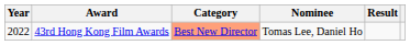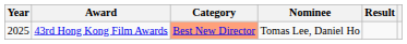 <table class="wikitable plainrowheaders">
 <tr>
 <th>Year</th>
 <th>Award</th>
 <th>Category</th>
 <th>Nominee</th>
 <th>Result</th>
 <th></th>
 </tr>
 <tr>
-<td>2022</td>
+<td>2025</td>
 <td><a href='#'>43rd Hong Kong Film Awards</a></td>
 <td style="background: lightsalmon;"><a href='#'>Best New Director</a></td>
 <td>Tomas Lee, Daniel Ho</td>
 <td></td>
 <td></td>
 </tr>
 </table>
